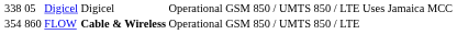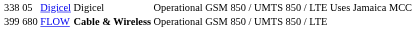 <table>
 <tr>
 <td>338</td>
 <td>05</td>
 <td><a href='#'>Digicel</a></td>
 <td>Digicel</td>
 <td>Operational</td>
 <td>GSM 850 / UMTS 850 / LTE</td>
 <td>Uses Jamaica MCC</td>
 </tr>
 <tr>
-<td>354</td>
-<td>860</td>
+<td>399</td>
+<td>680</td>
 <td><a href='#'>FLOW</a></td>
 <td><strong>Cable & Wireless</strong></td>
 <td>Operational</td>
 <td>GSM 850 / UMTS 850 / LTE</td>
 <td></td>
 </tr>
 </table>
